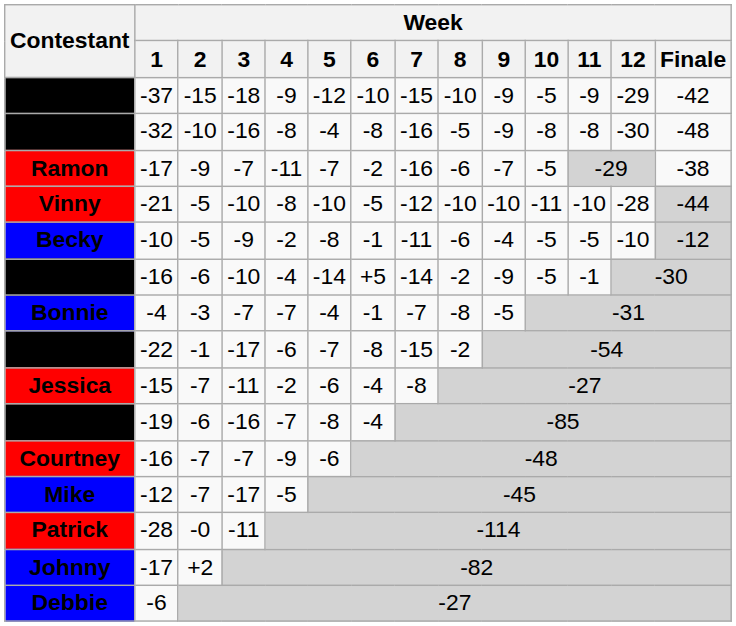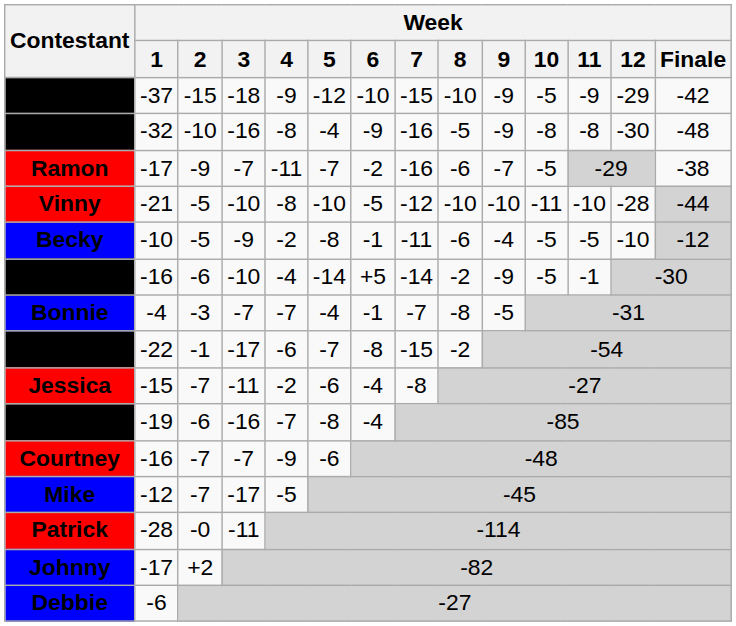 <table class="wikitable" style="text-align:center" align="center">
 <tr>
 <th rowspan="2">Contestant</th>
 <th colspan="16">Week</th>
 </tr>
 <tr>
 <th>1</th>
 <th>2</th>
 <th>3</th>
 <th>4</th>
 <th>5</th>
 <th>6</th>
 <th>7</th>
 <th>8</th>
 <th>9</th>
 <th>10</th>
 <th>11</th>
 <th>12</th>
 <th>Finale</th>
 </tr>
 <tr>
 <td style="background:black;"><span><strong>John</strong></span></td>
 <td>-37</td>
 <td>-15</td>
 <td>-18</td>
 <td>-9</td>
 <td>-12</td>
 <td>-10</td>
 <td>-15</td>
 <td>-10</td>
 <td>-9</td>
 <td>-5</td>
 <td>-9</td>
 <td>-29</td>
 <td>-42</td>
 </tr>
 <tr>
 <td style="background:black;"><span><strong>Antone</strong></span></td>
 <td>-32</td>
 <td>-10</td>
 <td>-16</td>
 <td>-8</td>
 <td>-4</td>
-<td>-8</td>
+<td>-9</td>
 <td>-16</td>
 <td>-5</td>
 <td>-9</td>
 <td>-8</td>
 <td>-8</td>
 <td>-30</td>
 <td>-48</td>
 </tr>
 <tr>
 <td style="background:red;"><span><strong>Ramon</strong></span></td>
 <td>-17</td>
 <td>-9</td>
 <td>-7</td>
 <td>-11</td>
 <td>-7</td>
 <td>-2</td>
 <td>-16</td>
 <td>-6</td>
 <td>-7</td>
 <td>-5</td>
 <td style="background:lightgrey;" colspan="2">-29</td>
 <td>-38</td>
 </tr>
 <tr>
 <td style="background:red;"><span><strong>Vinny</strong></span></td>
 <td>-21</td>
 <td>-5</td>
 <td>-10</td>
 <td>-8</td>
 <td>-10</td>
 <td>-5</td>
 <td>-12</td>
 <td>-10</td>
 <td>-10</td>
 <td>-11</td>
 <td>-10</td>
 <td>-28</td>
 <td style="background:lightgrey;" colspan="6">-44</td>
 </tr>
 <tr>
 <td style="background:blue;"><span><strong>Becky</strong></span></td>
 <td>-10</td>
 <td>-5</td>
 <td>-9</td>
 <td>-2</td>
 <td>-8</td>
 <td>-1</td>
 <td>-11</td>
 <td>-6</td>
 <td>-4</td>
 <td>-5</td>
 <td>-5</td>
 <td>-10</td>
 <td style="background:lightgrey;" colspan="5">-12</td>
 </tr>
 <tr>
 <td style="background:black;"><span><strong>Sunny</strong></span></td>
 <td>-16</td>
 <td>-6</td>
 <td>-10</td>
 <td>-4</td>
 <td>-14</td>
 <td>+5</td>
 <td>-14</td>
 <td>-2</td>
 <td>-9</td>
 <td>-5</td>
 <td>-1</td>
 <td style="background:lightgrey;" colspan="7">-30</td>
 </tr>
 <tr>
 <td style="background:blue;"><span><strong>Bonnie</strong></span></td>
 <td>-4</td>
 <td>-3</td>
 <td>-7</td>
 <td>-7</td>
 <td>-4</td>
 <td>-1</td>
 <td>-7</td>
 <td>-8</td>
 <td>-5</td>
 <td style="background:lightgrey;" colspan="9">-31</td>
 </tr>
 <tr>
 <td style="background:black;"><span><strong>Joe</strong></span></td>
 <td>-22</td>
 <td>-1</td>
 <td>-17</td>
 <td>-6</td>
 <td>-7</td>
 <td>-8</td>
 <td>-15</td>
 <td>-2</td>
 <td style="background:lightgrey;" colspan="10">-54</td>
 </tr>
 <tr>
 <td style="background:red;"><span><strong>Jessica</strong></span></td>
 <td>-15</td>
 <td>-7</td>
 <td>-11</td>
 <td>-2</td>
 <td>-6</td>
 <td>-4</td>
 <td>-8</td>
 <td style="background:lightgrey;" colspan="11">-27</td>
 </tr>
 <tr>
 <td style="background:black;"><span><strong>Jennifer</strong></span></td>
 <td>-19</td>
 <td>-6</td>
 <td>-16</td>
 <td>-7</td>
 <td>-8</td>
 <td>-4</td>
 <td style="background:lightgrey;" colspan="12">-85</td>
 </tr>
 <tr>
 <td style="background:red;"><span><strong>Courtney</strong></span></td>
 <td>-16</td>
 <td>-7</td>
 <td>-7</td>
 <td>-9</td>
 <td>-6</td>
 <td style="background:lightgrey;" colspan="13">-48</td>
 </tr>
 <tr>
 <td style="background:blue;"><span><strong>Mike</strong></span></td>
 <td>-12</td>
 <td>-7</td>
 <td>-17</td>
 <td>-5</td>
 <td style="background:lightgrey;" colspan="14">-45</td>
 </tr>
 <tr>
 <td style="background:red;"><span><strong>Patrick</strong></span></td>
 <td>-28</td>
 <td>-0</td>
 <td>-11</td>
 <td style="background:lightgrey;" colspan="15">-114</td>
 </tr>
 <tr>
 <td style="background:blue;"><span><strong>Johnny</strong></span></td>
 <td>-17</td>
 <td>+2</td>
 <td style="background:lightgrey;" colspan="16">-82</td>
 </tr>
 <tr>
 <td style="background:blue;"><span><strong>Debbie</strong></span></td>
 <td>-6</td>
 <td style="background:lightgrey;" colspan="16">-27</td>
 </tr>
 </table>
